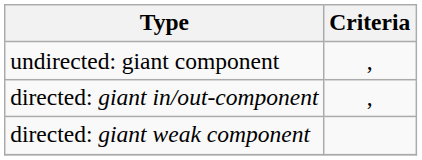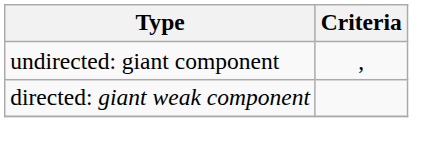 <table class="wikitable">
 <tr>
 <th align="center">Type</th>
 <th align="center">Criteria</th>
 </tr>
 <tr>
 <td align="left">undirected: giant component</td>
 <td align="center">,</td>
 </tr>
 <tr>
-<td align="left">directed: <em>giant in/out-component</em></td>
-<td align="center">,</td>
-</tr>
-<tr>
 <td align="left">directed: <em>giant weak component</em></td>
 <td align="center"></td>
 </tr>
 <tr>
 </tr>
 </table>
